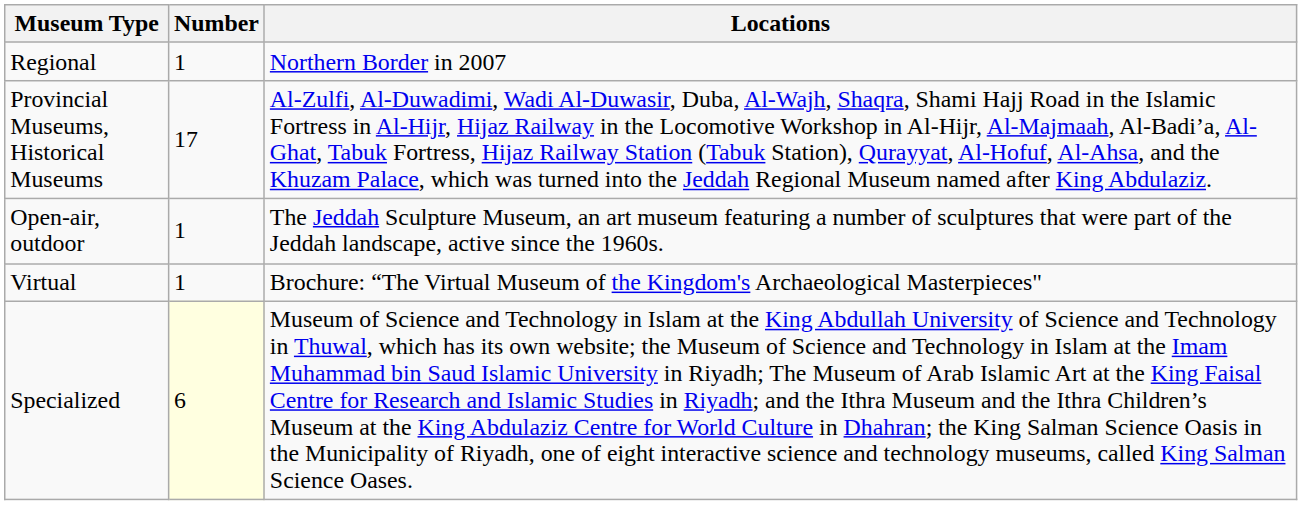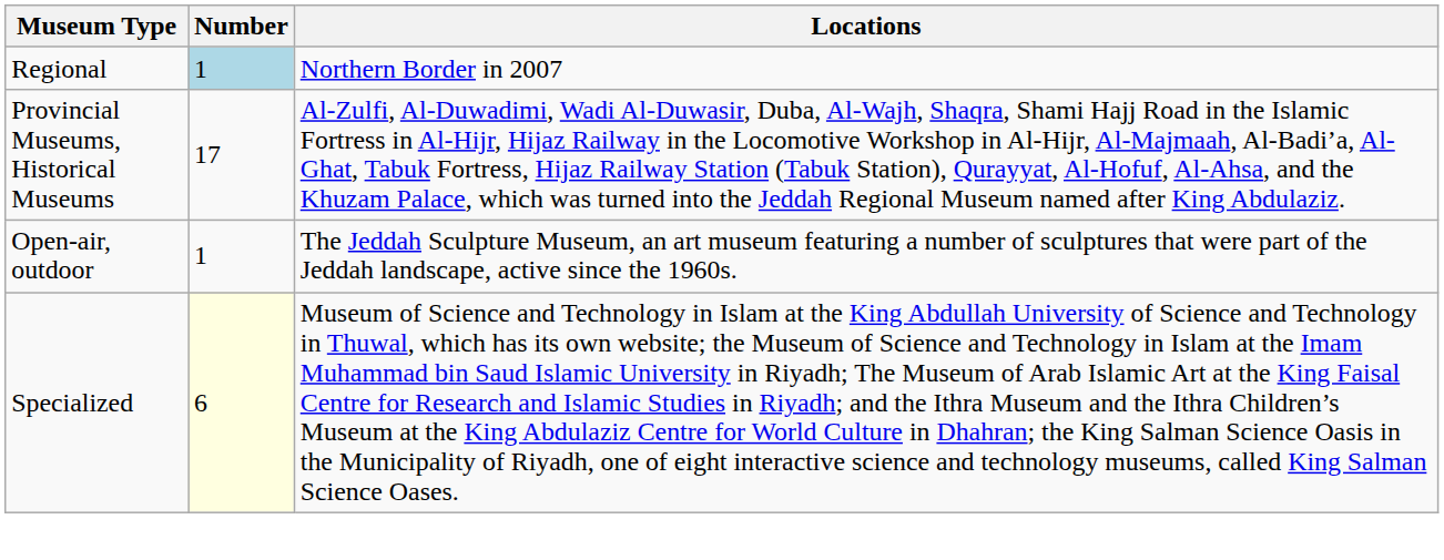 <table class="wikitable">
 <tr>
 <th><strong>Museum Type</strong></th>
 <th><strong>Number</strong></th>
 <th><strong>Locations</strong></th>
 </tr>
 <tr>
 <td>Regional</td>
-<td>1</td>
+<td style="background: lightblue;">1</td>
 <td><a href='#'>Northern Border</a> in 2007</td>
 </tr>
 <tr>
 <td>Provincial Museums, Historical Museums</td>
 <td>17</td>
 <td><a href='#'>Al-Zulfi</a>, <a href='#'>Al-Duwadimi</a>, <a href='#'>Wadi Al-Duwasir</a>, Duba, <a href='#'>Al-Wajh</a>, <a href='#'>Shaqra</a>, Shami Hajj Road in the Islamic Fortress in <a href='#'>Al-Hijr</a>, <a href='#'>Hijaz Railway</a> in the Locomotive Workshop in Al-Hijr, <a href='#'>Al-Majmaah</a>, Al-Badi’a, <a href='#'>Al-Ghat</a>, <a href='#'>Tabuk</a> Fortress, <a href='#'>Hijaz Railway Station</a> (<a href='#'>Tabuk</a> Station), <a href='#'>Qurayyat</a>, <a href='#'>Al-Hofuf</a>, <a href='#'>Al-Ahsa</a>, and the <a href='#'>Khuzam Palace</a>, which was turned into the <a href='#'>Jeddah</a> Regional Museum named after <a href='#'>King Abdulaziz</a>.</td>
 </tr>
 <tr>
 <td>Open-air, outdoor</td>
 <td>1</td>
 <td>The <a href='#'>Jeddah</a> Sculpture Museum, an art museum featuring a number of sculptures that were part of the Jeddah landscape, active since the 1960s.</td>
 </tr>
 <tr>
-<td>Virtual</td>
-<td>1</td>
-<td>Brochure: “The Virtual Museum of <a href='#'>the Kingdom's</a> Archaeological Masterpieces"</td>
-</tr>
-<tr>
 <td>Specialized</td>
 <td style="background: lightyellow;">6</td>
 <td>Museum of Science and Technology in Islam at the <a href='#'>King Abdullah University</a> of Science and Technology in <a href='#'>Thuwal</a>, which has its own website; the Museum of Science and Technology in Islam at the <a href='#'>Imam Muhammad bin Saud Islamic University</a> in Riyadh; The Museum of Arab Islamic Art at the <a href='#'>King Faisal Centre for Research and Islamic Studies</a> in <a href='#'>Riyadh</a>; and the Ithra Museum and the Ithra Children’s Museum at the <a href='#'>King Abdulaziz Centre for World Culture</a> in <a href='#'>Dhahran</a>; the King Salman Science Oasis in the Municipality of Riyadh, one of eight interactive science and technology museums, called <a href='#'>King Salman</a> Science Oases.</td>
 </tr>
 </table>
